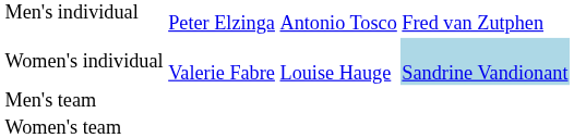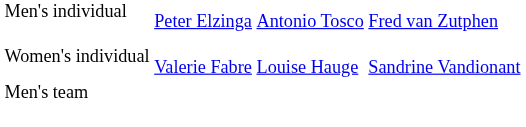 <table>
 <tr>
 <td>Men's individual</td>
 <td> <br> <a href='#'>Peter Elzinga</a></td>
 <td> <br> <a href='#'>Antonio Tosco</a></td>
 <td> <br> <a href='#'>Fred van Zutphen</a></td>
 </tr>
 <tr>
 <td>Women's individual</td>
 <td> <br> <a href='#'>Valerie Fabre</a></td>
 <td> <br> <a href='#'>Louise Hauge</a></td>
-<td style="background: lightblue;"> <br> <a href='#'>Sandrine Vandionant</a></td>
+<td> <br> <a href='#'>Sandrine Vandionant</a></td>
 </tr>
 <tr>
 <td>Men's team</td>
 <td></td>
 <td></td>
 <td></td>
 </tr>
-<tr>
-<td>Women's team</td>
-<td></td>
-<td></td>
-<td></td>
-</tr>
 </table>
